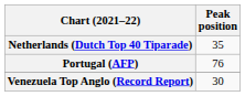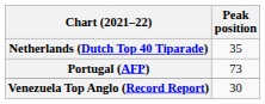 <table class="wikitable sortable plainrowheaders" style="text-align:center">
 <tr>
 <th scope="col">Chart (2021–22)</th>
 <th scope="col">Peak<br>position</th>
 </tr>
 <tr>
 <th scope="row">Netherlands (<a href='#'>Dutch Top 40 Tiparade</a>)</th>
 <td>35</td>
 </tr>
 <tr>
 <th scope="row">Portugal (<a href='#'>AFP</a>)</th>
-<td>76</td>
+<td>73</td>
 </tr>
 <tr>
 </tr>
 <tr>
 <th scope="row">Venezuela Top Anglo (<a href='#'>Record Report</a>)</th>
 <td>30</td>
 </tr>
 </table>
